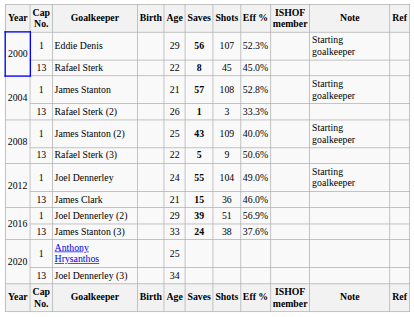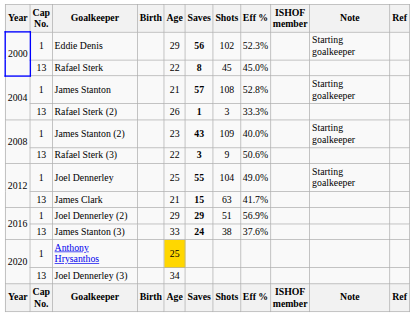 <table class="wikitable sortable" style="text-align: center; font-size: 90%; margin-left: 1em;">
 <tr>
 <th>Year</th>
 <th class="unsortable">Cap<br>No.</th>
 <th>Goalkeeper</th>
 <th>Birth</th>
 <th>Age</th>
 <th>Saves</th>
 <th>Shots</th>
 <th>Eff %</th>
 <th>ISHOF<br>member</th>
 <th>Note</th>
 <th class="unsortable">Ref</th>
 </tr>
 <tr>
 <td rowspan="2" style="border: 2px solid blue; text-align: left;">2000</td>
 <td>1</td>
 <td style="text-align: left;" data-sort-value="Denis, Eddie">Eddie Denis</td>
 <td></td>
 <td>29</td>
 <td><strong>56</strong></td>
-<td>107</td>
+<td>102</td>
 <td>52.3%</td>
 <td></td>
 <td style="text-align: left;">Starting goalkeeper</td>
 <td></td>
 </tr>
 <tr>
 <td>13</td>
 <td style="text-align: left;" data-sort-value="Sterk, Rafael">Rafael Sterk</td>
 <td></td>
 <td>22</td>
 <td><strong>8</strong></td>
 <td>45</td>
 <td>45.0%</td>
 <td></td>
 <td style="text-align: left;"></td>
 <td></td>
 </tr>
 <tr>
 <td rowspan="2" style="text-align: left;">2004</td>
 <td>1</td>
 <td style="text-align: left;" data-sort-value="Stanton, James">James Stanton</td>
 <td></td>
 <td>21</td>
 <td><strong>57</strong></td>
 <td>108</td>
 <td>52.8%</td>
 <td></td>
 <td style="text-align: left;">Starting goalkeeper</td>
 <td></td>
 </tr>
 <tr>
 <td>13</td>
 <td style="text-align: left;" data-sort-value="Sterk, Rafael">Rafael Sterk (2)</td>
 <td></td>
 <td>26</td>
 <td><strong>1</strong></td>
 <td>3</td>
 <td>33.3%</td>
 <td></td>
 <td style="text-align: left;"></td>
 <td></td>
 </tr>
 <tr>
 <td rowspan="2" style="text-align: left;">2008</td>
 <td>1</td>
 <td style="text-align: left;" data-sort-value="Stanton, James">James Stanton (2)</td>
 <td></td>
-<td>25</td>
+<td>23</td>
 <td><strong>43</strong></td>
 <td>109</td>
 <td>40.0%</td>
 <td></td>
 <td style="text-align: left;">Starting goalkeeper</td>
 <td></td>
 </tr>
 <tr>
 <td>13</td>
 <td style="text-align: left;" data-sort-value="Sterk, Rafael">Rafael Sterk (3)</td>
 <td></td>
 <td>22</td>
-<td><strong>5</strong></td>
+<td><strong>3</strong></td>
 <td>9</td>
 <td>50.6%</td>
 <td></td>
 <td style="text-align: left;"></td>
 <td></td>
 </tr>
 <tr>
 <td rowspan="2" style="text-align: left;">2012</td>
 <td>1</td>
 <td style="text-align: left;" data-sort-value="Dennerley, Joel">Joel Dennerley</td>
 <td></td>
-<td>24</td>
+<td>25</td>
 <td><strong>55</strong></td>
 <td>104</td>
 <td>49.0%</td>
 <td></td>
 <td style="text-align: left;">Starting goalkeeper</td>
 <td></td>
 </tr>
 <tr>
 <td>13</td>
 <td style="text-align: left;" data-sort-value="Clark, James">James Clark</td>
 <td></td>
 <td>21</td>
 <td><strong>15</strong></td>
-<td>36</td>
-<td>46.0%</td>
+<td>63</td>
+<td>41.7%</td>
 <td></td>
 <td style="text-align: left;"></td>
 <td></td>
 </tr>
 <tr>
 <td rowspan="2" style="text-align: left;">2016</td>
 <td>1</td>
 <td style="text-align: left;" data-sort-value="Dennerley, Joel">Joel Dennerley (2)</td>
 <td></td>
 <td>29</td>
-<td><strong>39</strong></td>
+<td><strong>29</strong></td>
 <td>51</td>
 <td>56.9%</td>
 <td></td>
 <td style="text-align: left;"></td>
 <td></td>
 </tr>
 <tr>
 <td>13</td>
 <td style="text-align: left;" data-sort-value="Stanton, James">James Stanton (3)</td>
 <td></td>
 <td>33</td>
 <td><strong>24</strong></td>
 <td>38</td>
 <td>37.6%</td>
 <td></td>
 <td style="text-align: left;"></td>
 <td></td>
 </tr>
 <tr>
 <td rowspan="2" style="text-align: left;">2020</td>
 <td>1</td>
 <td style="text-align: left;" data-sort-value="Hrysanthos, Anthony"><a href='#'>Anthony Hrysanthos</a></td>
 <td></td>
-<td>25</td>
+<td style="background: gold;">25</td>
 <td></td>
 <td></td>
 <td></td>
 <td></td>
 <td style="text-align: left;"></td>
 <td></td>
 </tr>
 <tr>
 <td>13</td>
 <td style="text-align: left;" style="text-align: left;" "Dennerley, Joel">Joel Dennerley (3)</td>
 <td></td>
 <td>34</td>
 <td></td>
 <td></td>
 <td></td>
 <td></td>
 <td style="text-align: left;"></td>
 <td></td>
 </tr>
 <tr>
 <th>Year</th>
 <th>Cap<br>No.</th>
 <th>Goalkeeper</th>
 <th>Birth</th>
 <th>Age</th>
 <th>Saves</th>
 <th>Shots</th>
 <th>Eff %</th>
 <th>ISHOF<br>member</th>
 <th>Note</th>
 <th>Ref</th>
 </tr>
 </table>
